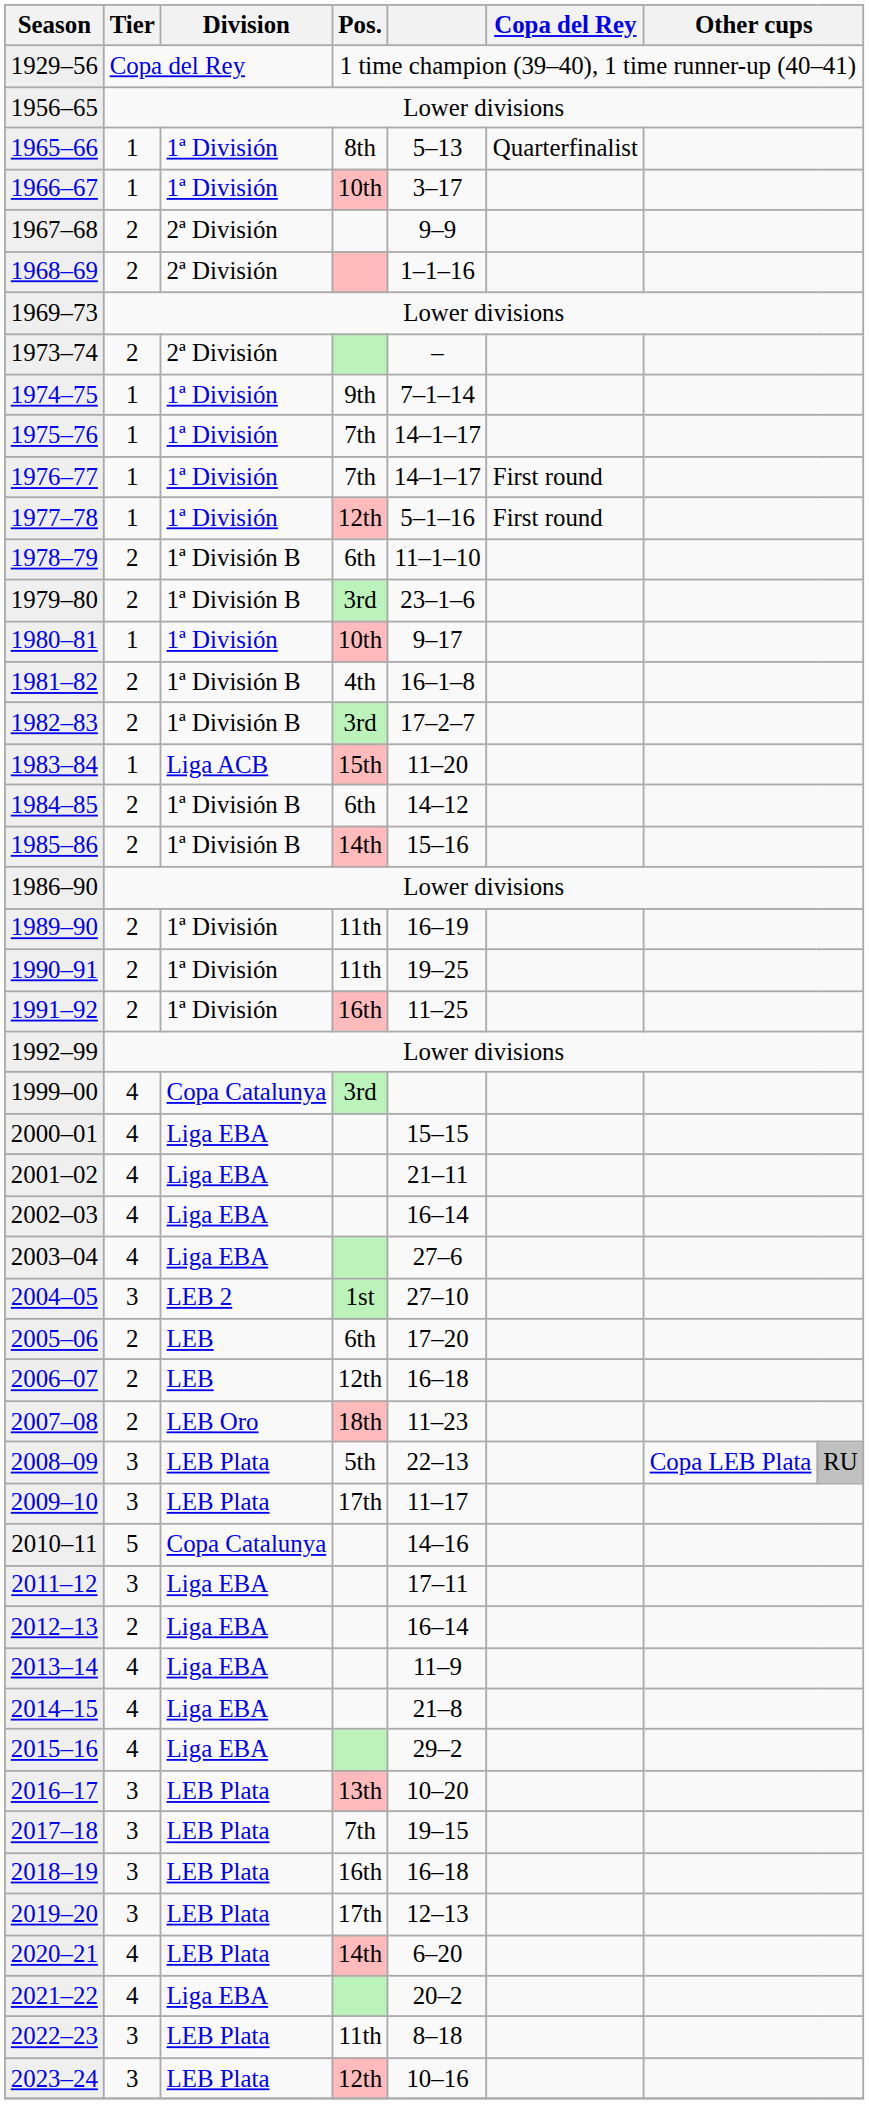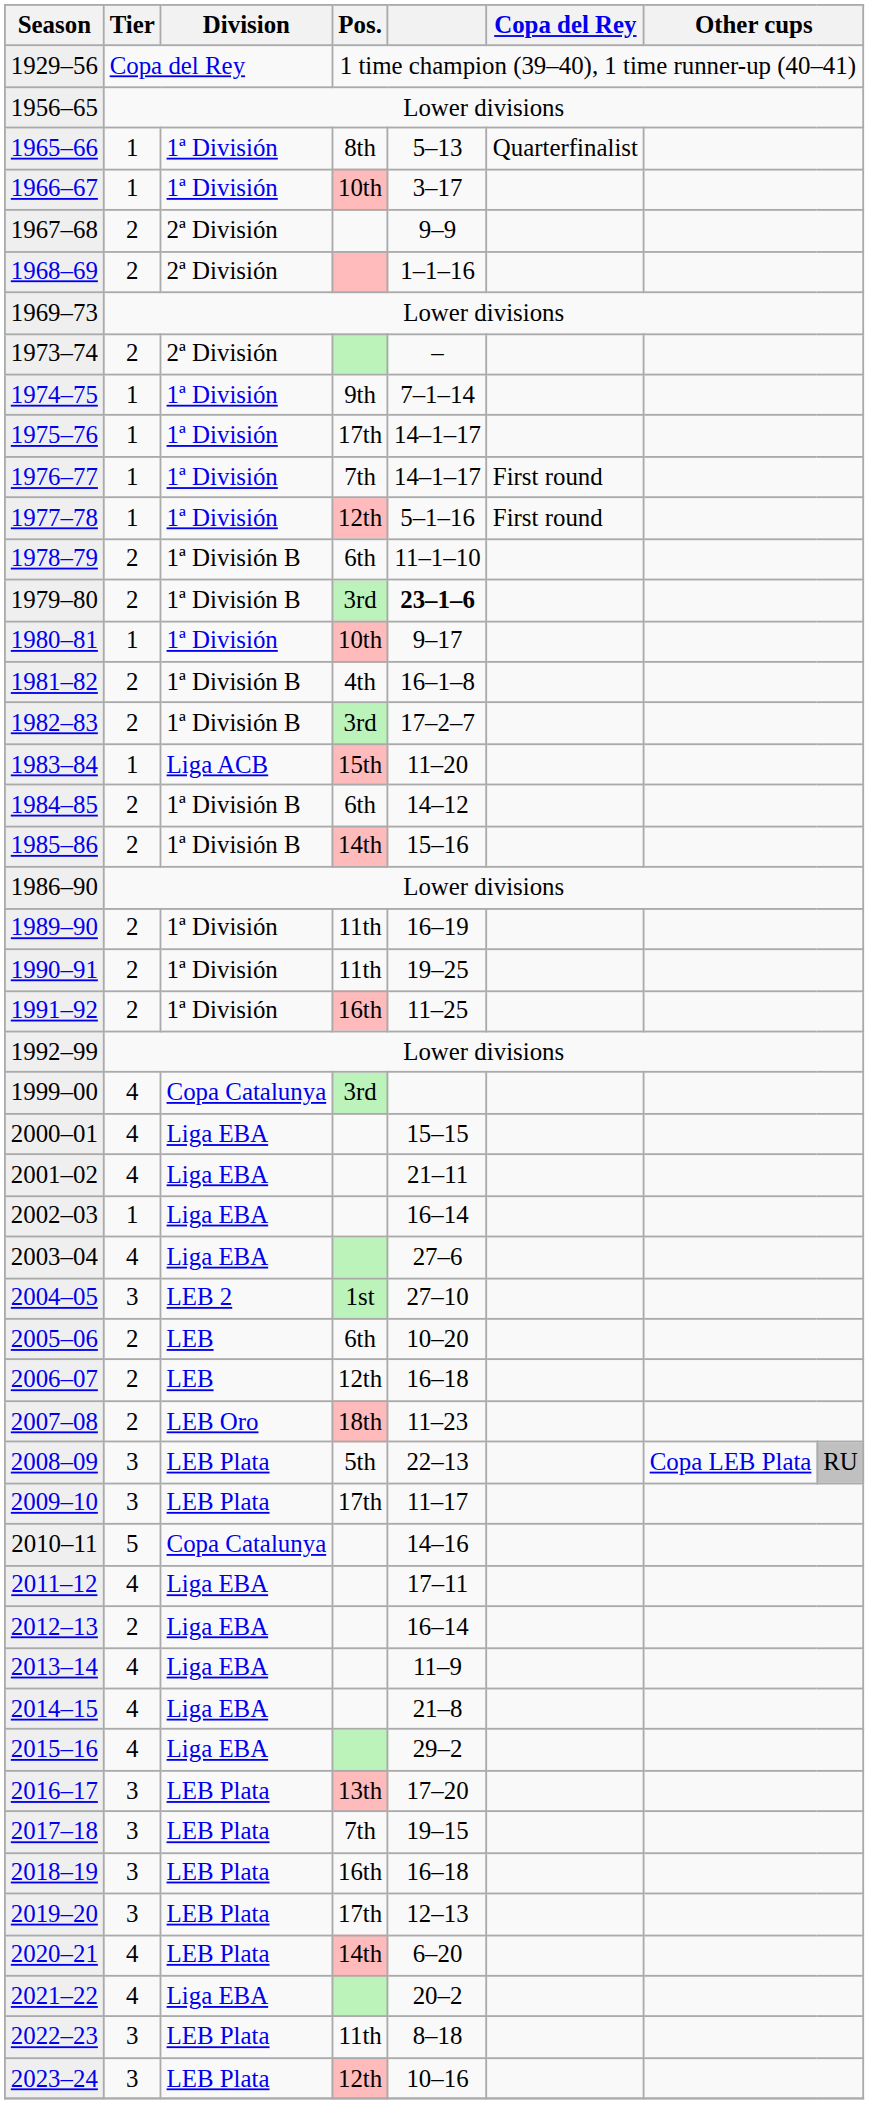 <table class="wikitable" style="font-size:85%; text-align:center">
 <tr>
 <th>Season</th>
 <th>Tier</th>
 <th>Division</th>
 <th>Pos.</th>
 <th></th>
 <th><a href='#'>Copa del Rey</a></th>
 <th colspan=2>Other cups</th>
 </tr>
 <tr>
 <td bgcolor=#efefef>1929–56</td>
 <td colspan=2 align=left><a href='#'>Copa del Rey</a></td>
 <td colspan=7>1 time champion (39–40), 1 time runner-up (40–41)</td>
 </tr>
 <tr>
 <td bgcolor=#efefef>1956–65</td>
 <td colspan=9>Lower divisions</td>
 </tr>
 <tr>
 <td bgcolor=#efefef><a href='#'>1965–66</a></td>
 <td>1</td>
 <td align=left><a href='#'>1ª División</a></td>
 <td>8th</td>
 <td>5–13</td>
 <td align=left>Quarterfinalist</td>
 <td colspan=2></td>
 </tr>
 <tr>
 <td bgcolor=#efefef><a href='#'>1966–67</a></td>
 <td>1</td>
 <td align=left><a href='#'>1ª División</a></td>
 <td bgcolor=#FFBBBB>10th</td>
 <td>3–17</td>
 <td></td>
 <td colspan=2></td>
 </tr>
 <tr>
 <td bgcolor=#efefef>1967–68</td>
 <td>2</td>
 <td align=left>2ª División</td>
 <td></td>
 <td>9–9</td>
 <td></td>
 <td colspan=2></td>
 </tr>
 <tr>
 <td bgcolor=#efefef><a href='#'>1968–69</a></td>
 <td>2</td>
 <td align=left>2ª División</td>
 <td bgcolor=#FFBBBB></td>
 <td>1–1–16</td>
 <td></td>
 <td colspan=2></td>
 </tr>
 <tr>
 <td bgcolor=#efefef>1969–73</td>
 <td colspan=9>Lower divisions</td>
 </tr>
 <tr>
 <td bgcolor=#efefef>1973–74</td>
 <td>2</td>
 <td align=left>2ª División</td>
 <td bgcolor=#BBF3BB></td>
 <td>–</td>
 <td></td>
 <td colspan=2></td>
 </tr>
 <tr>
 <td bgcolor=#efefef><a href='#'>1974–75</a></td>
 <td>1</td>
 <td align=left><a href='#'>1ª División</a></td>
 <td>9th</td>
 <td>7–1–14</td>
 <td></td>
 <td colspan=2></td>
 </tr>
 <tr>
 <td bgcolor=#efefef><a href='#'>1975–76</a></td>
 <td>1</td>
 <td align=left><a href='#'>1ª División</a></td>
-<td>7th</td>
+<td>17th</td>
 <td>14–1–17</td>
 <td></td>
 <td colspan=2></td>
 </tr>
 <tr>
 <td bgcolor=#efefef><a href='#'>1976–77</a></td>
 <td>1</td>
 <td align=left><a href='#'>1ª División</a></td>
 <td>7th</td>
 <td>14–1–17</td>
 <td align=left>First round</td>
 <td colspan=2></td>
 </tr>
 <tr>
 <td bgcolor=#efefef><a href='#'>1977–78</a></td>
 <td>1</td>
 <td align=left><a href='#'>1ª División</a></td>
 <td bgcolor=#FFBBBB>12th</td>
 <td>5–1–16</td>
 <td align=left>First round</td>
 <td colspan=2></td>
 </tr>
 <tr>
 <td bgcolor=#efefef><a href='#'>1978–79</a></td>
 <td>2</td>
 <td align=left>1ª División B</td>
 <td>6th</td>
 <td>11–1–10</td>
 <td></td>
 <td colspan=2></td>
 </tr>
 <tr>
 <td bgcolor=#efefef>1979–80</td>
 <td>2</td>
 <td align=left>1ª División B</td>
 <td bgcolor=#BBF3BB>3rd</td>
-<td>23–1–6</td>
+<td><strong>23–1–6</strong></td>
 <td></td>
 <td colspan=2></td>
 </tr>
 <tr>
 <td bgcolor=#efefef><a href='#'>1980–81</a></td>
 <td>1</td>
 <td align=left><a href='#'>1ª División</a></td>
 <td bgcolor=#FFBBBB>10th</td>
 <td>9–17</td>
 <td></td>
 <td colspan=2></td>
 </tr>
 <tr>
 <td bgcolor=#efefef><a href='#'>1981–82</a></td>
 <td>2</td>
 <td align=left>1ª División B</td>
 <td>4th</td>
 <td>16–1–8</td>
 <td></td>
 <td colspan=2></td>
 </tr>
 <tr>
 <td bgcolor=#efefef><a href='#'>1982–83</a></td>
 <td>2</td>
 <td align=left>1ª División B</td>
 <td bgcolor=#BBF3BB>3rd</td>
 <td>17–2–7</td>
 <td></td>
 <td colspan=2></td>
 </tr>
 <tr>
 <td bgcolor=#efefef><a href='#'>1983–84</a></td>
 <td>1</td>
 <td align=left><a href='#'>Liga ACB</a></td>
 <td bgcolor=#FFBBBB>15th</td>
 <td>11–20</td>
 <td></td>
 <td colspan=2></td>
 </tr>
 <tr>
 <td bgcolor=#efefef><a href='#'>1984–85</a></td>
 <td>2</td>
 <td align=left>1ª División B</td>
 <td>6th</td>
 <td>14–12</td>
 <td></td>
 <td colspan=2></td>
 </tr>
 <tr>
 <td bgcolor=#efefef><a href='#'>1985–86</a></td>
 <td>2</td>
 <td align=left>1ª División B</td>
 <td bgcolor=#FFBBBB>14th</td>
 <td>15–16</td>
 <td></td>
 <td colspan=2></td>
 </tr>
 <tr>
 <td bgcolor=#efefef>1986–90</td>
 <td colspan=9>Lower divisions</td>
 </tr>
 <tr>
 <td bgcolor=#efefef><a href='#'>1989–90</a></td>
 <td>2</td>
 <td align=left>1ª División</td>
 <td>11th</td>
 <td>16–19</td>
 <td></td>
 <td colspan=2></td>
 </tr>
 <tr>
 <td bgcolor=#efefef><a href='#'>1990–91</a></td>
 <td>2</td>
 <td align=left>1ª División</td>
 <td>11th</td>
 <td>19–25</td>
 <td></td>
 <td colspan=2></td>
 </tr>
 <tr>
 <td bgcolor=#efefef><a href='#'>1991–92</a></td>
 <td>2</td>
 <td align=left>1ª División</td>
 <td bgcolor=#FFBBBB>16th</td>
 <td>11–25</td>
 <td></td>
 <td colspan=2></td>
 </tr>
 <tr>
 <td bgcolor=#efefef>1992–99</td>
 <td colspan=9>Lower divisions</td>
 </tr>
 <tr>
 <td bgcolor=#efefef>1999–00</td>
 <td>4</td>
 <td align=left><a href='#'>Copa Catalunya</a></td>
 <td bgcolor=#BBF3BB>3rd</td>
 <td></td>
 <td></td>
 <td colspan=2></td>
 </tr>
 <tr>
 <td bgcolor=#efefef>2000–01</td>
 <td>4</td>
 <td align=left><a href='#'>Liga EBA</a></td>
 <td></td>
 <td>15–15</td>
 <td></td>
 <td colspan=2></td>
 </tr>
 <tr>
 <td bgcolor=#efefef>2001–02</td>
 <td>4</td>
 <td align=left><a href='#'>Liga EBA</a></td>
 <td></td>
 <td>21–11</td>
 <td></td>
 <td colspan=2></td>
 </tr>
 <tr>
 <td bgcolor=#efefef>2002–03</td>
-<td>4</td>
+<td>1</td>
 <td align=left><a href='#'>Liga EBA</a></td>
 <td></td>
 <td>16–14</td>
 <td></td>
 <td colspan=2></td>
 </tr>
 <tr>
 <td bgcolor=#efefef>2003–04</td>
 <td>4</td>
 <td align=left><a href='#'>Liga EBA</a></td>
 <td bgcolor=#BBF3BB></td>
 <td>27–6</td>
 <td></td>
 <td colspan=2></td>
 </tr>
 <tr>
 <td bgcolor=#efefef><a href='#'>2004–05</a></td>
 <td>3</td>
 <td align=left><a href='#'>LEB 2</a></td>
 <td bgcolor=#BBF3BB>1st</td>
 <td>27–10</td>
 <td></td>
 <td colspan=2></td>
 </tr>
 <tr>
 <td bgcolor=#efefef><a href='#'>2005–06</a></td>
 <td>2</td>
 <td align=left><a href='#'>LEB</a></td>
 <td>6th</td>
-<td>17–20</td>
+<td>10–20</td>
 <td></td>
 <td colspan=2></td>
 </tr>
 <tr>
 <td bgcolor=#efefef><a href='#'>2006–07</a></td>
 <td>2</td>
 <td align=left><a href='#'>LEB</a></td>
 <td>12th</td>
 <td>16–18</td>
 <td></td>
 <td colspan=2></td>
 </tr>
 <tr>
 <td bgcolor=#efefef><a href='#'>2007–08</a></td>
 <td>2</td>
 <td align=left><a href='#'>LEB Oro</a></td>
 <td bgcolor=#FFBBBB>18th</td>
 <td>11–23</td>
 <td></td>
 <td colspan=2></td>
 </tr>
 <tr>
 <td bgcolor=#efefef><a href='#'>2008–09</a></td>
 <td>3</td>
 <td align=left><a href='#'>LEB Plata</a></td>
 <td>5th</td>
 <td>22–13</td>
 <td></td>
 <td align=left><a href='#'>Copa LEB Plata</a></td>
 <td bgcolor=silver>RU</td>
 </tr>
 <tr>
 <td bgcolor=#efefef><a href='#'>2009–10</a></td>
 <td>3</td>
 <td align=left><a href='#'>LEB Plata</a></td>
 <td>17th</td>
 <td>11–17</td>
 <td></td>
 <td colspan=2></td>
 </tr>
 <tr>
 <td bgcolor=#efefef>2010–11</td>
 <td>5</td>
 <td align=left><a href='#'>Copa Catalunya</a></td>
 <td></td>
 <td>14–16</td>
 <td></td>
 <td colspan=2></td>
 </tr>
 <tr>
 <td bgcolor=#efefef><a href='#'>2011–12</a></td>
-<td>3</td>
+<td>4</td>
 <td align=left><a href='#'>Liga EBA</a></td>
 <td></td>
 <td>17–11</td>
 <td></td>
 <td colspan=2></td>
 </tr>
 <tr>
 <td bgcolor=#efefef><a href='#'>2012–13</a></td>
 <td>2</td>
 <td align=left><a href='#'>Liga EBA</a></td>
 <td></td>
 <td>16–14</td>
 <td></td>
 <td colspan=2></td>
 </tr>
 <tr>
 <td bgcolor=#efefef><a href='#'>2013–14</a></td>
 <td>4</td>
 <td align=left><a href='#'>Liga EBA</a></td>
 <td></td>
 <td>11–9</td>
 <td></td>
 <td colspan=2></td>
 </tr>
 <tr>
 <td bgcolor=#efefef><a href='#'>2014–15</a></td>
 <td>4</td>
 <td align=left><a href='#'>Liga EBA</a></td>
 <td></td>
 <td>21–8</td>
 <td></td>
 <td colspan=2></td>
 </tr>
 <tr>
 <td bgcolor=#efefef><a href='#'>2015–16</a></td>
 <td>4</td>
 <td align=left><a href='#'>Liga EBA</a></td>
 <td bgcolor=#BBF3BB></td>
 <td>29–2</td>
 <td></td>
 <td colspan=2></td>
 </tr>
 <tr>
 <td bgcolor=#efefef><a href='#'>2016–17</a></td>
 <td>3</td>
 <td align=left><a href='#'>LEB Plata</a></td>
 <td bgcolor=#FFBBBB>13th</td>
-<td>10–20</td>
+<td>17–20</td>
 <td></td>
 <td colspan=2></td>
 </tr>
 <tr>
 <td bgcolor=#efefef><a href='#'>2017–18</a></td>
 <td>3</td>
 <td align=left><a href='#'>LEB Plata</a></td>
 <td>7th</td>
 <td>19–15</td>
 <td></td>
 <td colspan=2></td>
 </tr>
 <tr>
 <td bgcolor=#efefef><a href='#'>2018–19</a></td>
 <td>3</td>
 <td align=left><a href='#'>LEB Plata</a></td>
 <td>16th</td>
 <td>16–18</td>
 <td></td>
 <td colspan=2></td>
 </tr>
 <tr>
 <td bgcolor=#efefef><a href='#'>2019–20</a></td>
 <td>3</td>
 <td align=left><a href='#'>LEB Plata</a></td>
 <td>17th</td>
 <td>12–13</td>
 <td></td>
 <td colspan=2></td>
 </tr>
 <tr>
 <td bgcolor=#efefef><a href='#'>2020–21</a></td>
 <td>4</td>
 <td align=left><a href='#'>LEB Plata</a></td>
 <td bgcolor=#FFBBBB>14th</td>
 <td>6–20</td>
 <td></td>
 <td colspan=2></td>
 </tr>
 <tr>
 <td bgcolor=#efefef><a href='#'>2021–22</a></td>
 <td>4</td>
 <td align=left><a href='#'>Liga EBA</a></td>
 <td bgcolor=#BBF3BB></td>
 <td>20–2</td>
 <td></td>
 <td colspan=2></td>
 </tr>
 <tr>
 <td bgcolor=#efefef><a href='#'>2022–23</a></td>
 <td>3</td>
 <td align=left><a href='#'>LEB Plata</a></td>
 <td>11th</td>
 <td>8–18</td>
 <td></td>
 <td colspan=2></td>
 </tr>
 <tr>
 <td bgcolor=#efefef><a href='#'>2023–24</a></td>
 <td>3</td>
 <td align=left><a href='#'>LEB Plata</a></td>
 <td bgcolor=#FFBBBB>12th</td>
 <td>10–16</td>
 <td></td>
 <td colspan=2></td>
 </tr>
 <tr>
 </tr>
 </table>
